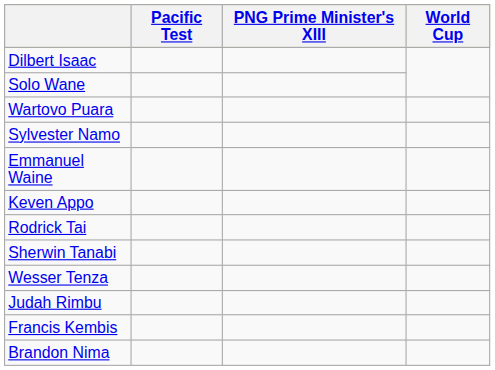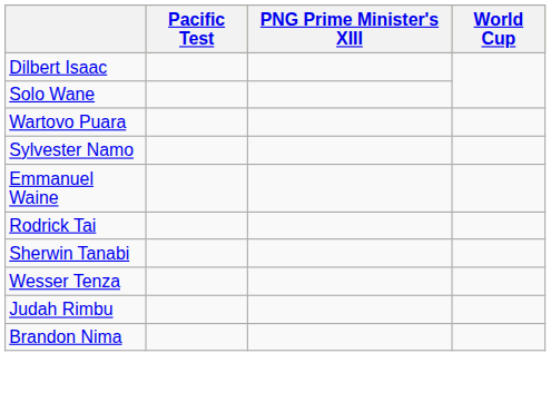 <table class="wikitable"  style="width:50%; font-size:90%;">
 <tr style="background:#bdb76b;">
 <th></th>
 <th><a href='#'>Pacific Test</a></th>
 <th><a href='#'>PNG Prime Minister's XIII</a></th>
 <th><a href='#'>World Cup</a></th>
 </tr>
 <tr>
 <td><a href='#'>Dilbert Isaac</a></td>
 <td></td>
 <td></td>
 </tr>
 <tr>
 <td><a href='#'>Solo Wane</a></td>
 <td></td>
 <td></td>
 </tr>
 <tr>
 <td><a href='#'>Wartovo Puara</a></td>
 <td></td>
 <td></td>
 <td></td>
 </tr>
 <tr>
 <td><a href='#'>Sylvester Namo</a></td>
 <td></td>
 <td></td>
 <td></td>
 </tr>
 <tr>
 <td><a href='#'>Emmanuel Waine</a></td>
 <td></td>
 <td></td>
 <td></td>
 </tr>
 <tr>
-<td><a href='#'>Keven Appo</a></td>
-<td></td>
-<td></td>
-<td></td>
-</tr>
-<tr>
 <td><a href='#'>Rodrick Tai</a></td>
 <td></td>
 <td></td>
 <td></td>
 </tr>
 <tr>
 <td><a href='#'>Sherwin Tanabi</a></td>
 <td></td>
 <td></td>
 <td></td>
 </tr>
 <tr>
 <td><a href='#'>Wesser Tenza</a></td>
 <td></td>
 <td></td>
 <td></td>
 </tr>
 <tr>
 <td><a href='#'>Judah Rimbu</a></td>
 <td></td>
 <td></td>
 <td></td>
 </tr>
 <tr>
-<td><a href='#'>Francis Kembis</a></td>
-<td></td>
-<td></td>
-<td></td>
-</tr>
-<tr>
 <td><a href='#'>Brandon Nima</a></td>
 <td></td>
 <td></td>
 <td></td>
 </tr>
 </table>
